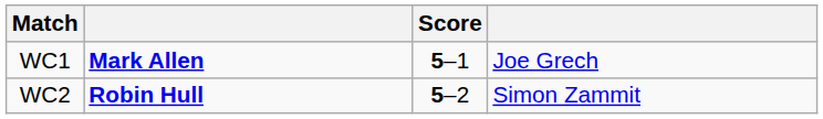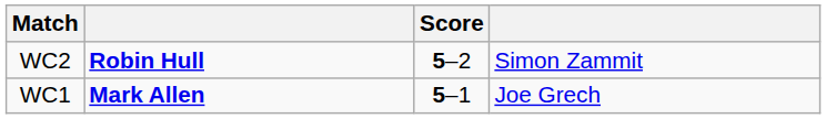 <table class="wikitable" style="font-size: 90%; margin: 1em auto 1em auto;">
 <tr>
 <th>Match</th>
 <th width=200></th>
 <th>Score</th>
 <th width=200></th>
 </tr>
 <tr>
+<td align="center">WC2</td>
+<td> <strong><a href='#'>Robin Hull</a></strong></td>
+<td align="center"><strong>5</strong>–2</td>
+<td> <a href='#'>Simon Zammit</a></td>
+</tr>
+<tr>
 <td align="center">WC1</td>
 <td> <strong><a href='#'>Mark Allen</a></strong></td>
 <td align="center"><strong>5</strong>–1</td>
 <td> <a href='#'>Joe Grech</a></td>
 </tr>
-<tr>
-<td align="center">WC2</td>
-<td> <strong><a href='#'>Robin Hull</a></strong></td>
-<td align="center"><strong>5</strong>–2</td>
-<td> <a href='#'>Simon Zammit</a></td>
-</tr>
 </table>
